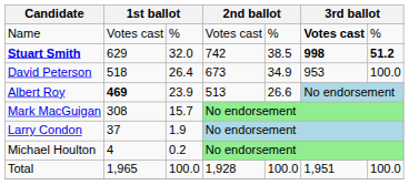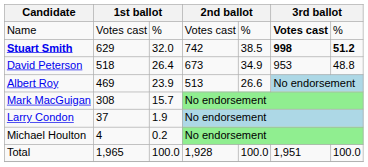 <table class="wikitable">
 <tr>
 <th colspan = "1">Candidate</th>
 <th colspan = "2">1st ballot</th>
 <th colspan = "2">2nd ballot</th>
 <th colspan = "2">3rd ballot</th>
 </tr>
 <tr>
 <td>Name</td>
 <td>Votes cast</td>
 <td>%</td>
 <td>Votes cast</td>
 <td>%</td>
 <td><strong>Votes cast</strong></td>
 <td>%</td>
 </tr>
 <tr>
 <td><strong><a href='#'>Stuart Smith</a></strong></td>
 <td>629</td>
 <td>32.0</td>
 <td>742</td>
 <td>38.5</td>
 <td><strong>998</strong></td>
 <td><strong>51.2</strong></td>
 </tr>
 <tr>
 <td><a href='#'>David Peterson</a></td>
 <td>518</td>
 <td>26.4</td>
 <td>673</td>
 <td>34.9</td>
 <td>953</td>
-<td>100.0</td>
+<td>48.8</td>
 </tr>
 <tr>
 <td><a href='#'>Albert Roy</a></td>
-<td><strong>469</strong></td>
+<td>469</td>
 <td>23.9</td>
 <td>513</td>
 <td>26.6</td>
 <td style="text-align:left;background:lightblue" colspan = "2">No endorsement</td>
 </tr>
 <tr>
 <td><a href='#'>Mark MacGuigan</a></td>
 <td>308</td>
 <td>15.7</td>
 <td style="text-align:left;background:lightgreen" colspan = "4">No endorsement</td>
 </tr>
 <tr>
 <td><a href='#'>Larry Condon</a></td>
 <td>37</td>
 <td>1.9</td>
 <td style="text-align:left;background:lightblue" colspan = "4">No endorsement</td>
 </tr>
 <tr>
 <td>Michael Houlton</td>
 <td>4</td>
 <td>0.2</td>
 <td style="text-align:left;background:lightgreen" colspan = "4">No endorsement</td>
 </tr>
 <tr>
 <td>Total</td>
 <td>1,965</td>
 <td>100.0</td>
 <td>1,928</td>
 <td>100.0</td>
 <td>1,951</td>
 <td>100.0</td>
 </tr>
 <tr>
 </tr>
 </table>
